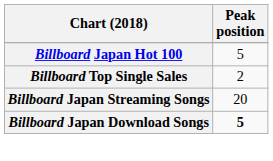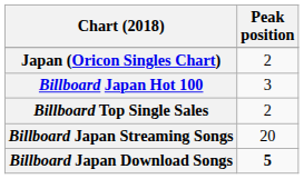 <table class="wikitable sortable plainrowheaders" style="text-align:center;">
 <tr>
 <th scope="col">Chart (2018)</th>
 <th scope="col">Peak<br>position</th>
 </tr>
 <tr>
 </tr>
 <tr>
+<th scope="row">Japan (<a href='#'>Oricon Singles Chart</a>)</th>
+<td>2</td>
+</tr>
+<tr>
 <th scope="row"><em><a href='#'>Billboard</a></em> <a href='#'>Japan Hot 100</a></th>
-<td>5</td>
+<td>3</td>
 </tr>
 <tr>
 <th scope="row"><em>Billboard</em> Top Single Sales</th>
 <td>2</td>
 </tr>
 <tr>
 <th scope="row"><em>Billboard</em> Japan Streaming Songs</th>
 <td>20</td>
 </tr>
 <tr>
 <th scope="row"><em>Billboard</em> Japan Download Songs</th>
 <td><strong>5</strong></td>
 </tr>
 </table>
